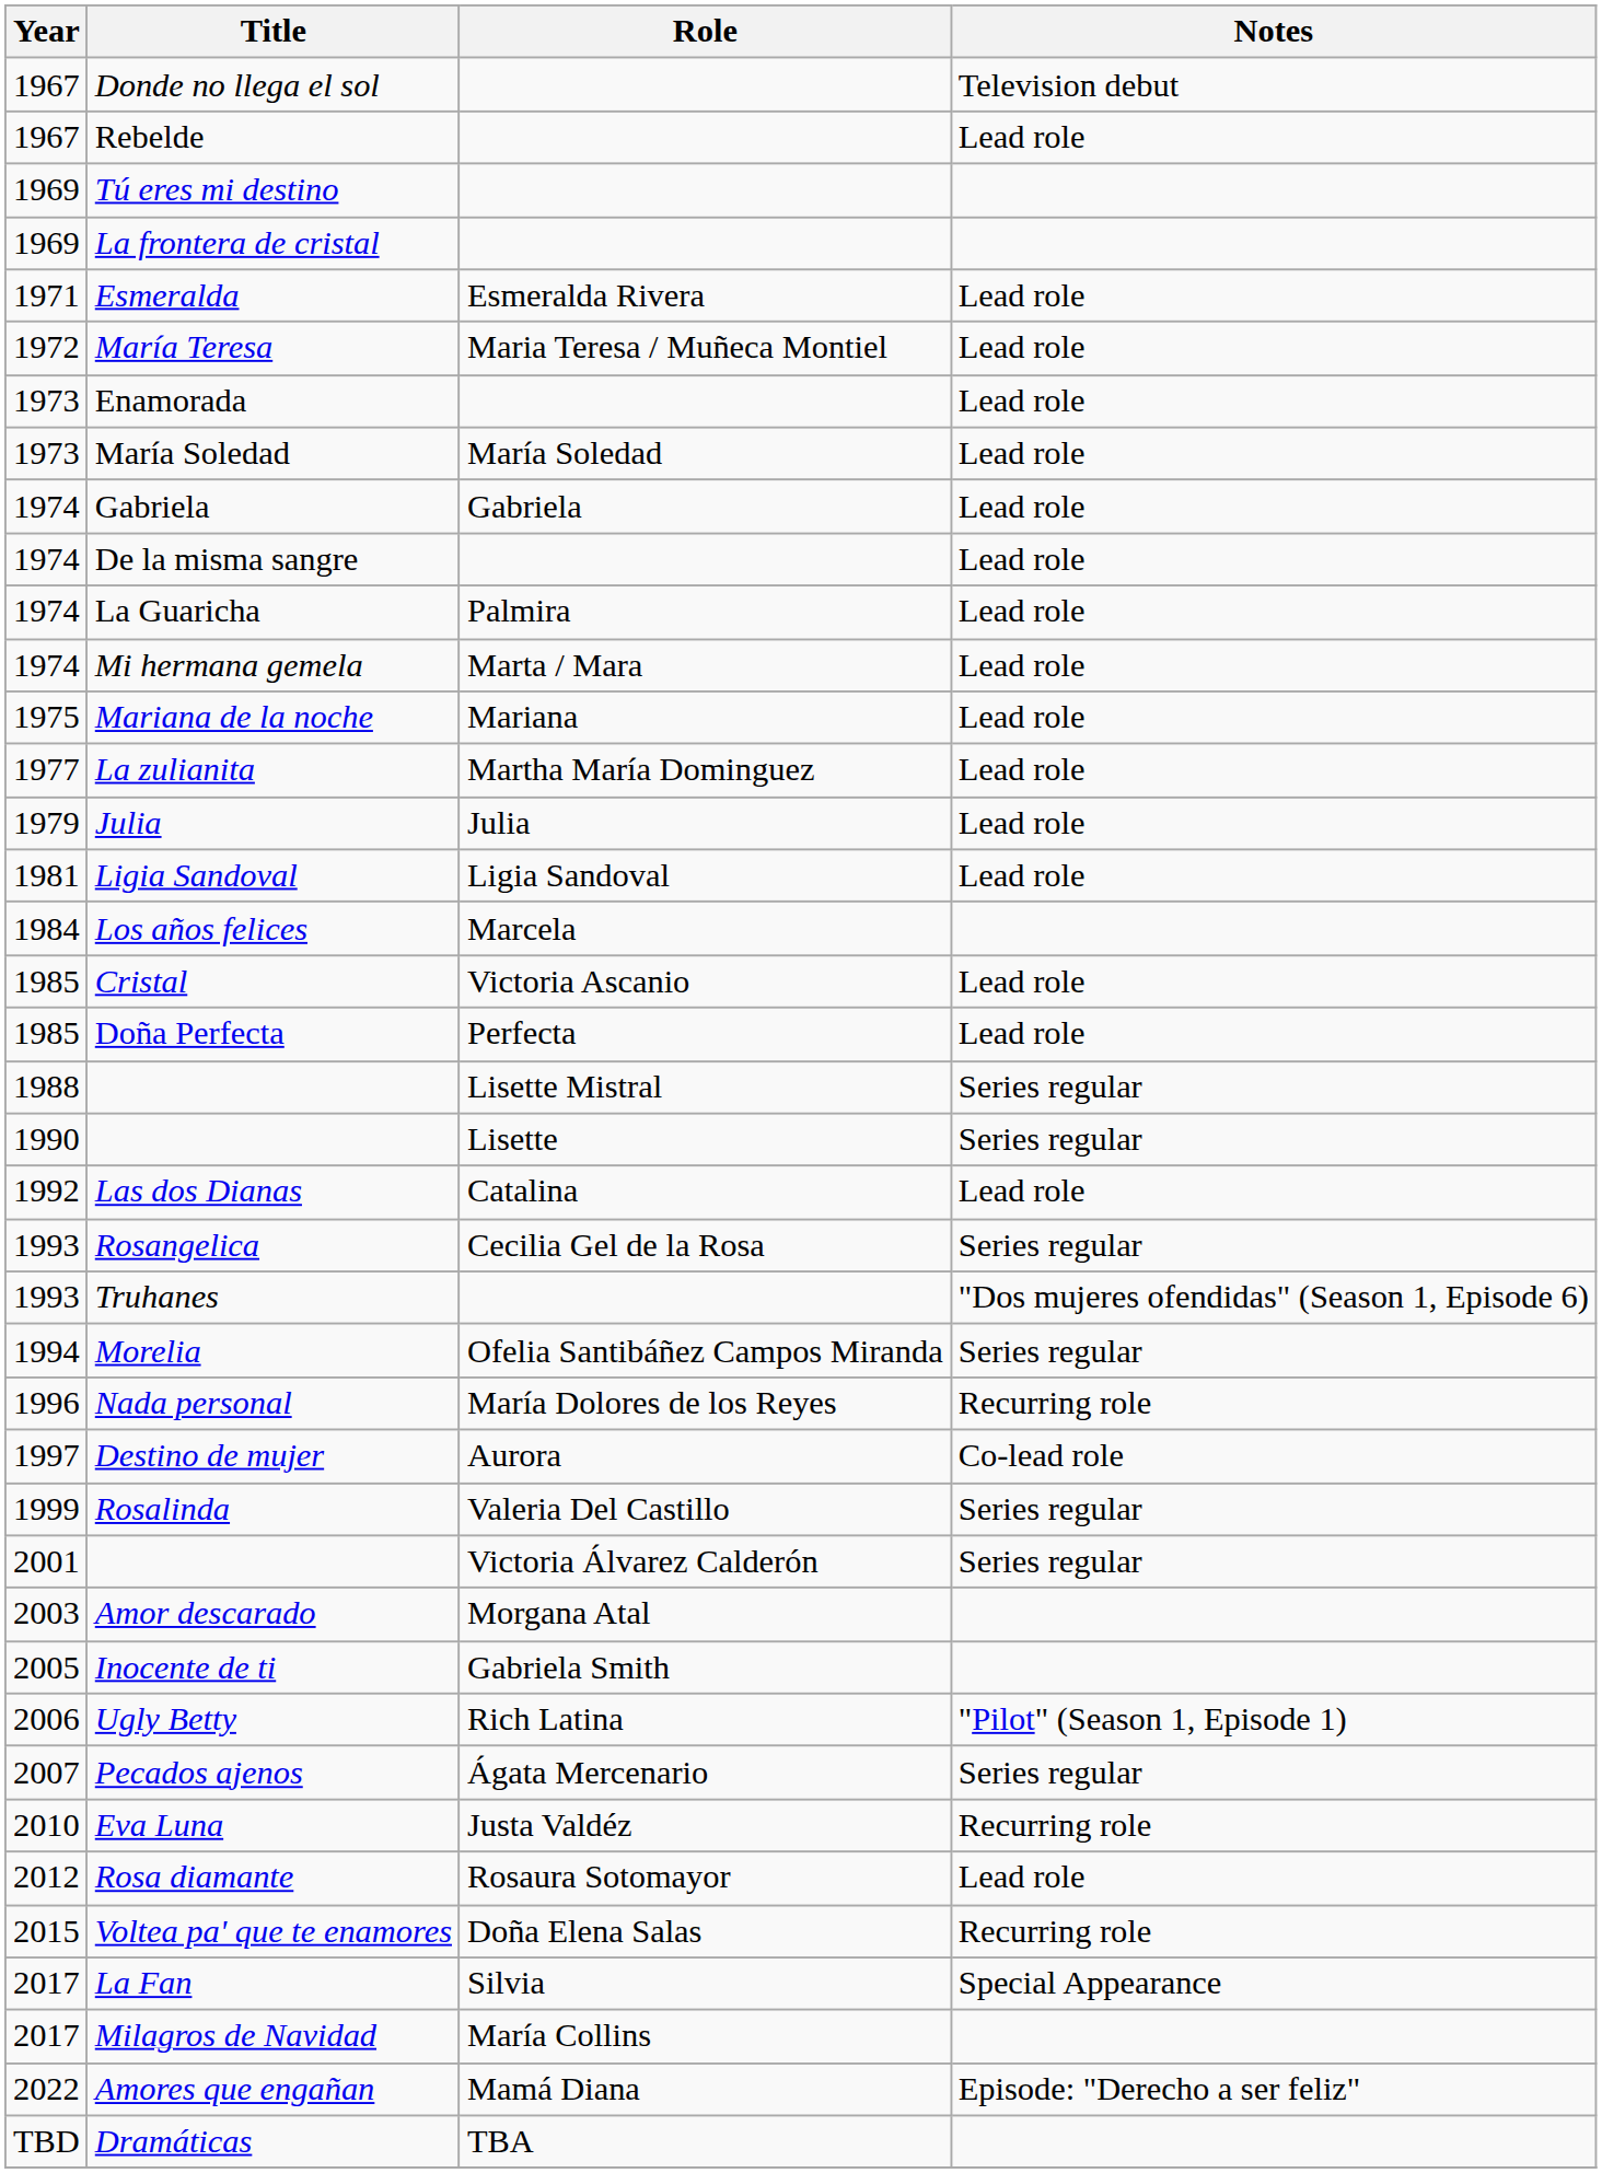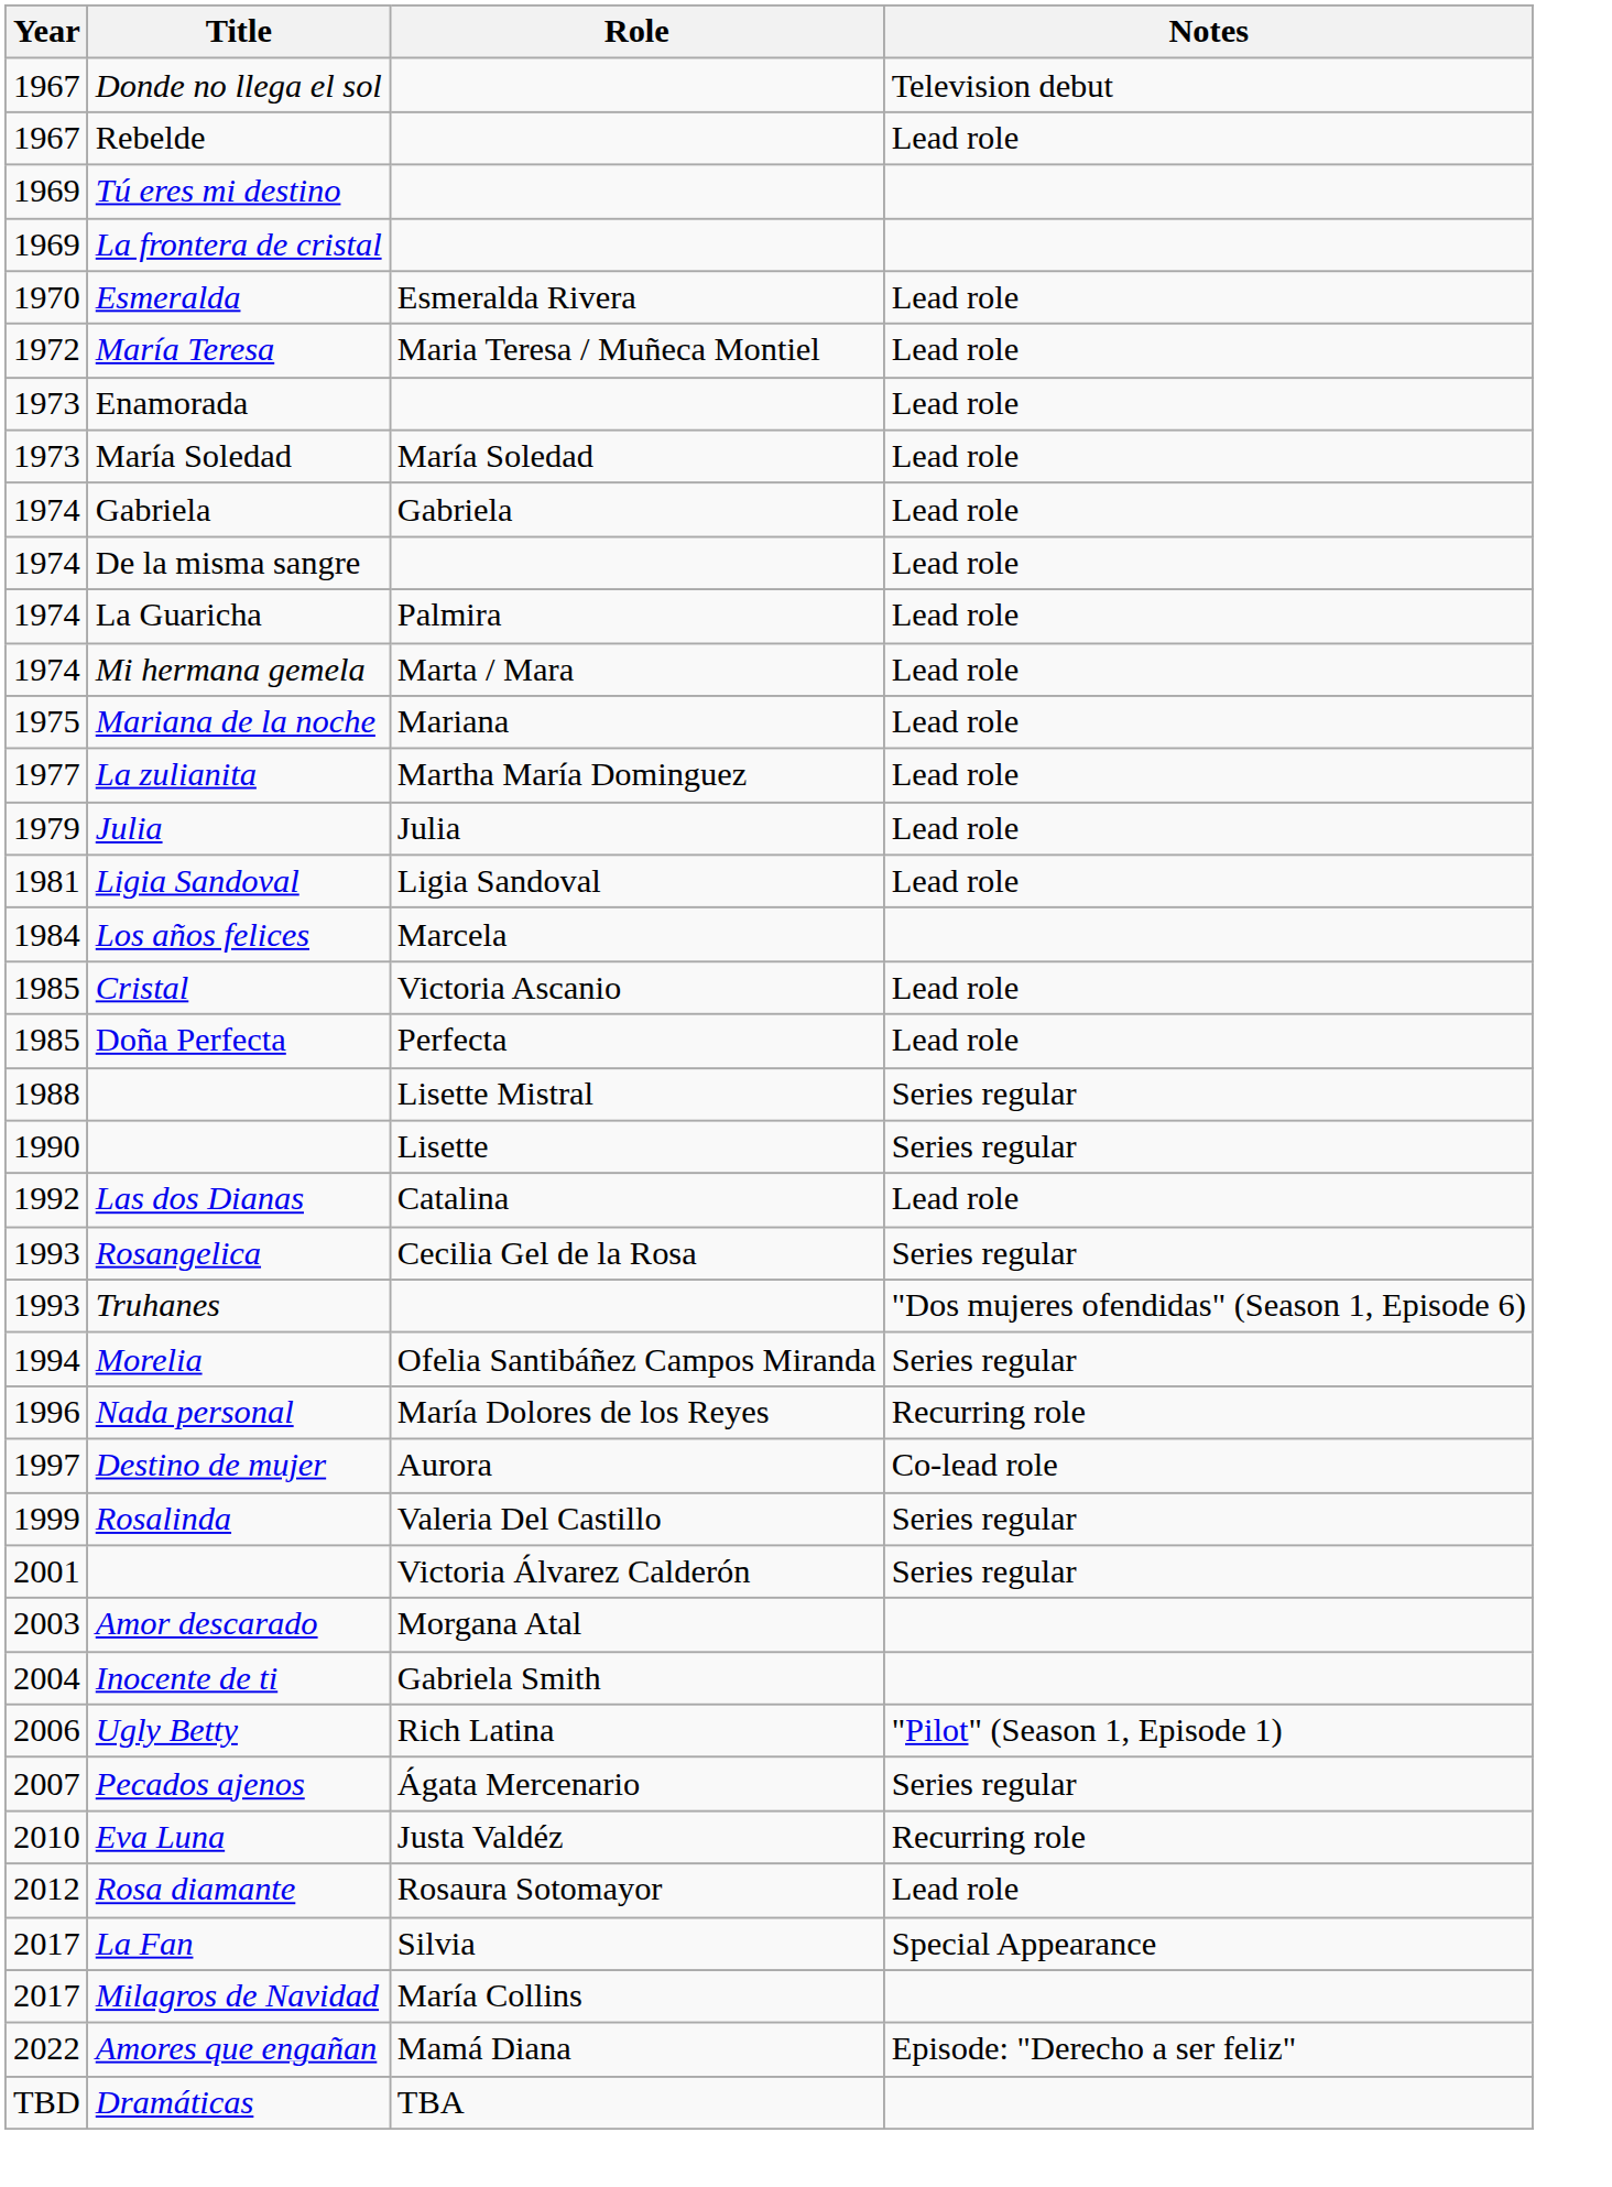 <table class="wikitable sortable">
 <tr>
 <th>Year</th>
 <th>Title</th>
 <th>Role</th>
 <th>Notes</th>
 </tr>
 <tr>
 <td>1967</td>
 <td><em>Donde no llega el sol</em></td>
 <td></td>
 <td>Television debut</td>
 </tr>
 <tr>
 <td>1967</td>
 <td>Rebelde</td>
 <td></td>
 <td>Lead role</td>
 </tr>
 <tr>
 <td>1969</td>
 <td><em><a href='#'>Tú eres mi destino</a></em></td>
 <td></td>
 <td></td>
 </tr>
 <tr>
 <td>1969</td>
 <td><em><a href='#'>La frontera de cristal</a></em></td>
 <td></td>
 <td></td>
 </tr>
 <tr>
-<td>1971</td>
+<td>1970</td>
 <td><em><a href='#'>Esmeralda</a></em></td>
 <td>Esmeralda Rivera</td>
 <td>Lead role</td>
 </tr>
 <tr>
 <td>1972</td>
 <td><em><a href='#'>María Teresa</a></em></td>
 <td>Maria Teresa / Muñeca Montiel</td>
 <td>Lead role</td>
 </tr>
 <tr>
 <td>1973</td>
 <td>Enamorada</td>
 <td></td>
 <td>Lead role</td>
 </tr>
 <tr>
 <td>1973</td>
 <td>María Soledad</td>
 <td>María Soledad</td>
 <td>Lead role</td>
 </tr>
 <tr>
 <td>1974</td>
 <td>Gabriela</td>
 <td>Gabriela</td>
 <td>Lead role</td>
 </tr>
 <tr>
 <td>1974</td>
 <td>De la misma sangre</td>
 <td></td>
 <td>Lead role</td>
 </tr>
 <tr>
 <td>1974</td>
 <td>La Guaricha</td>
 <td>Palmira</td>
 <td>Lead role</td>
 </tr>
 <tr>
 <td>1974</td>
 <td><em>Mi hermana gemela</em></td>
 <td>Marta / Mara</td>
 <td>Lead role</td>
 </tr>
 <tr>
 <td>1975</td>
 <td><em><a href='#'>Mariana de la noche</a></em></td>
 <td>Mariana</td>
 <td>Lead role</td>
 </tr>
 <tr>
 <td>1977</td>
 <td><em><a href='#'>La zulianita</a></em></td>
 <td>Martha María Dominguez</td>
 <td>Lead role</td>
 </tr>
 <tr>
 <td>1979</td>
 <td><em><a href='#'>Julia</a></em></td>
 <td>Julia</td>
 <td>Lead role</td>
 </tr>
 <tr>
 <td>1981</td>
 <td><em><a href='#'>Ligia Sandoval</a></em></td>
 <td>Ligia Sandoval</td>
 <td>Lead role</td>
 </tr>
 <tr>
 <td>1984</td>
 <td><em><a href='#'>Los años felices</a></em></td>
 <td>Marcela</td>
 <td></td>
 </tr>
 <tr>
 <td>1985</td>
 <td><em><a href='#'>Cristal</a></em></td>
 <td>Victoria Ascanio</td>
 <td>Lead role</td>
 </tr>
 <tr>
 <td>1985</td>
 <td><a href='#'>Doña Perfecta</a></td>
 <td>Perfecta</td>
 <td>Lead role</td>
 </tr>
 <tr>
 <td>1988</td>
 <td><em></em></td>
 <td>Lisette Mistral</td>
 <td>Series regular</td>
 </tr>
 <tr>
 <td>1990</td>
 <td><em></em></td>
 <td>Lisette</td>
 <td>Series regular</td>
 </tr>
 <tr>
 <td>1992</td>
 <td><em><a href='#'>Las dos Dianas</a></em></td>
 <td>Catalina</td>
 <td>Lead role</td>
 </tr>
 <tr>
 <td>1993</td>
 <td><em><a href='#'>Rosangelica</a></em></td>
 <td>Cecilia Gel de la Rosa</td>
 <td>Series regular</td>
 </tr>
 <tr>
 <td>1993</td>
 <td><em>Truhanes</em></td>
 <td></td>
 <td>"Dos mujeres ofendidas" (Season 1, Episode 6)</td>
 </tr>
 <tr>
 <td>1994</td>
 <td><em><a href='#'>Morelia</a></em></td>
 <td>Ofelia Santibáñez Campos Miranda</td>
 <td>Series regular</td>
 </tr>
 <tr>
 <td>1996</td>
 <td><em><a href='#'>Nada personal</a></em></td>
 <td>María Dolores de los Reyes</td>
 <td>Recurring role</td>
 </tr>
 <tr>
 <td>1997</td>
 <td><em><a href='#'>Destino de mujer</a></em></td>
 <td>Aurora</td>
 <td>Co-lead role</td>
 </tr>
 <tr>
 <td>1999</td>
 <td><em><a href='#'>Rosalinda</a></em></td>
 <td>Valeria Del Castillo</td>
 <td>Series regular</td>
 </tr>
 <tr>
 <td>2001</td>
 <td><em></em></td>
 <td>Victoria Álvarez Calderón</td>
 <td>Series regular</td>
 </tr>
 <tr>
 <td>2003</td>
 <td><em><a href='#'>Amor descarado</a></em></td>
 <td>Morgana Atal</td>
 <td></td>
 </tr>
 <tr>
-<td>2005</td>
+<td>2004</td>
 <td><em><a href='#'>Inocente de ti</a></em></td>
 <td>Gabriela Smith</td>
 <td></td>
 </tr>
 <tr>
 <td>2006</td>
 <td><em><a href='#'>Ugly Betty</a></em></td>
 <td>Rich Latina</td>
 <td>"<a href='#'>Pilot</a>" (Season 1, Episode 1)</td>
 </tr>
 <tr>
 <td>2007</td>
 <td><em><a href='#'>Pecados ajenos</a></em></td>
 <td>Ágata Mercenario</td>
 <td>Series regular</td>
 </tr>
 <tr>
 <td>2010</td>
 <td><em><a href='#'>Eva Luna</a></em></td>
 <td>Justa Valdéz</td>
 <td>Recurring role</td>
 </tr>
 <tr>
 <td>2012</td>
 <td><em><a href='#'>Rosa diamante</a></em></td>
 <td>Rosaura Sotomayor</td>
 <td>Lead role</td>
 </tr>
 <tr>
-<td>2015</td>
-<td><em><a href='#'>Voltea pa' que te enamores</a></em></td>
-<td>Doña Elena Salas</td>
-<td>Recurring role</td>
-</tr>
-<tr>
 <td>2017</td>
 <td><em><a href='#'>La Fan</a></em></td>
 <td>Silvia</td>
 <td>Special Appearance</td>
 </tr>
 <tr>
 <td>2017</td>
 <td><em><a href='#'>Milagros de Navidad</a></em></td>
 <td>María Collins</td>
 <td></td>
 </tr>
 <tr>
 <td>2022</td>
 <td><em><a href='#'>Amores que engañan</a></em></td>
 <td>Mamá Diana</td>
 <td>Episode: "Derecho a ser feliz"</td>
 </tr>
 <tr>
 <td>TBD</td>
 <td><em><a href='#'>Dramáticas</a></em></td>
 <td>TBA</td>
 <td></td>
 </tr>
 <tr>
 </tr>
 </table>
